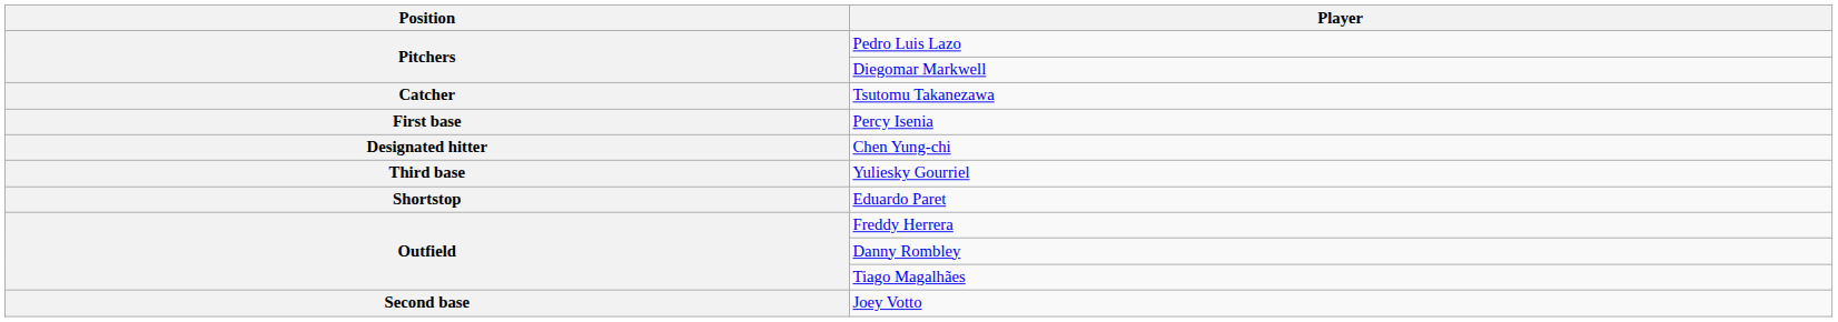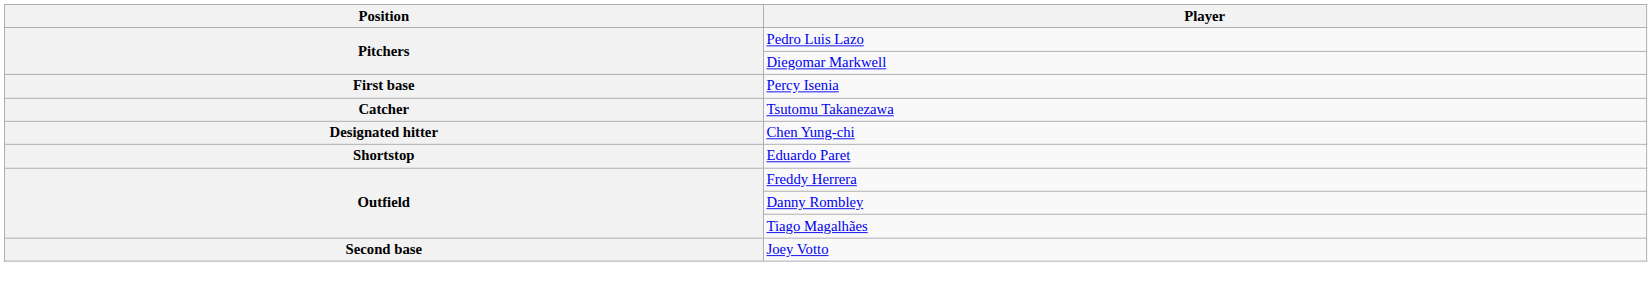 <table class="wikitable" style="border-collapse:collapse; width:90%">
 <tr>
 <th>Position</th>
 <th>Player</th>
 </tr>
 <tr>
 <th rowspan=2>Pitchers</th>
 <td> <a href='#'>Pedro Luis Lazo</a></td>
 </tr>
 <tr>
 <td> <a href='#'>Diegomar Markwell</a></td>
 </tr>
 <tr>
+<th>First base</th>
+<td> <a href='#'>Percy Isenia</a></td>
+</tr>
+<tr>
 <th>Catcher</th>
 <td> <a href='#'>Tsutomu Takanezawa</a></td>
 </tr>
 <tr>
-<th>First base</th>
-<td> <a href='#'>Percy Isenia</a></td>
-</tr>
-<tr>
 <th>Designated hitter</th>
 <td> <a href='#'>Chen Yung-chi</a></td>
-</tr>
-<tr>
-<th>Third base</th>
-<td> <a href='#'>Yuliesky Gourriel</a></td>
 </tr>
 <tr>
 <th>Shortstop</th>
 <td> <a href='#'>Eduardo Paret</a></td>
 </tr>
 <tr>
 <th rowspan=3>Outfield</th>
 <td> <a href='#'>Freddy Herrera</a></td>
 </tr>
 <tr>
 <td> <a href='#'>Danny Rombley</a></td>
 </tr>
 <tr>
 <td> <a href='#'>Tiago Magalhães</a></td>
 </tr>
 <tr>
 <th>Second base</th>
 <td> <a href='#'>Joey Votto</a></td>
 </tr>
 </table>
